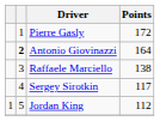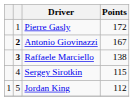 <table class="wikitable" style="font-size: 85%;">
 <tr>
 <th></th>
 <th></th>
 <th>Driver</th>
 <th>Points</th>
 </tr>
 <tr>
 <td align="left"></td>
 <td align="center">1</td>
 <td> <a href='#'>Pierre Gasly</a></td>
 <td align="right">172</td>
 </tr>
 <tr>
 <td align="left"></td>
 <td align="center"><strong>2</strong></td>
 <td> <a href='#'>Antonio Giovinazzi</a></td>
-<td align="right">164</td>
+<td align="right">167</td>
 </tr>
 <tr>
 <td align="left"></td>
-<td align="center">3</td>
+<td align="center"><strong>3</strong></td>
 <td> <a href='#'>Raffaele Marciello</a></td>
 <td align="right">138</td>
 </tr>
 <tr>
 <td align="left"></td>
 <td align="center">4</td>
 <td> <a href='#'>Sergey Sirotkin</a></td>
-<td align="right">117</td>
+<td align="right">115</td>
 </tr>
 <tr>
 <td align="left"> 1</td>
 <td align="center">5</td>
 <td> <a href='#'>Jordan King</a></td>
 <td align="right">112</td>
 </tr>
 <tr>
 </tr>
 </table>
